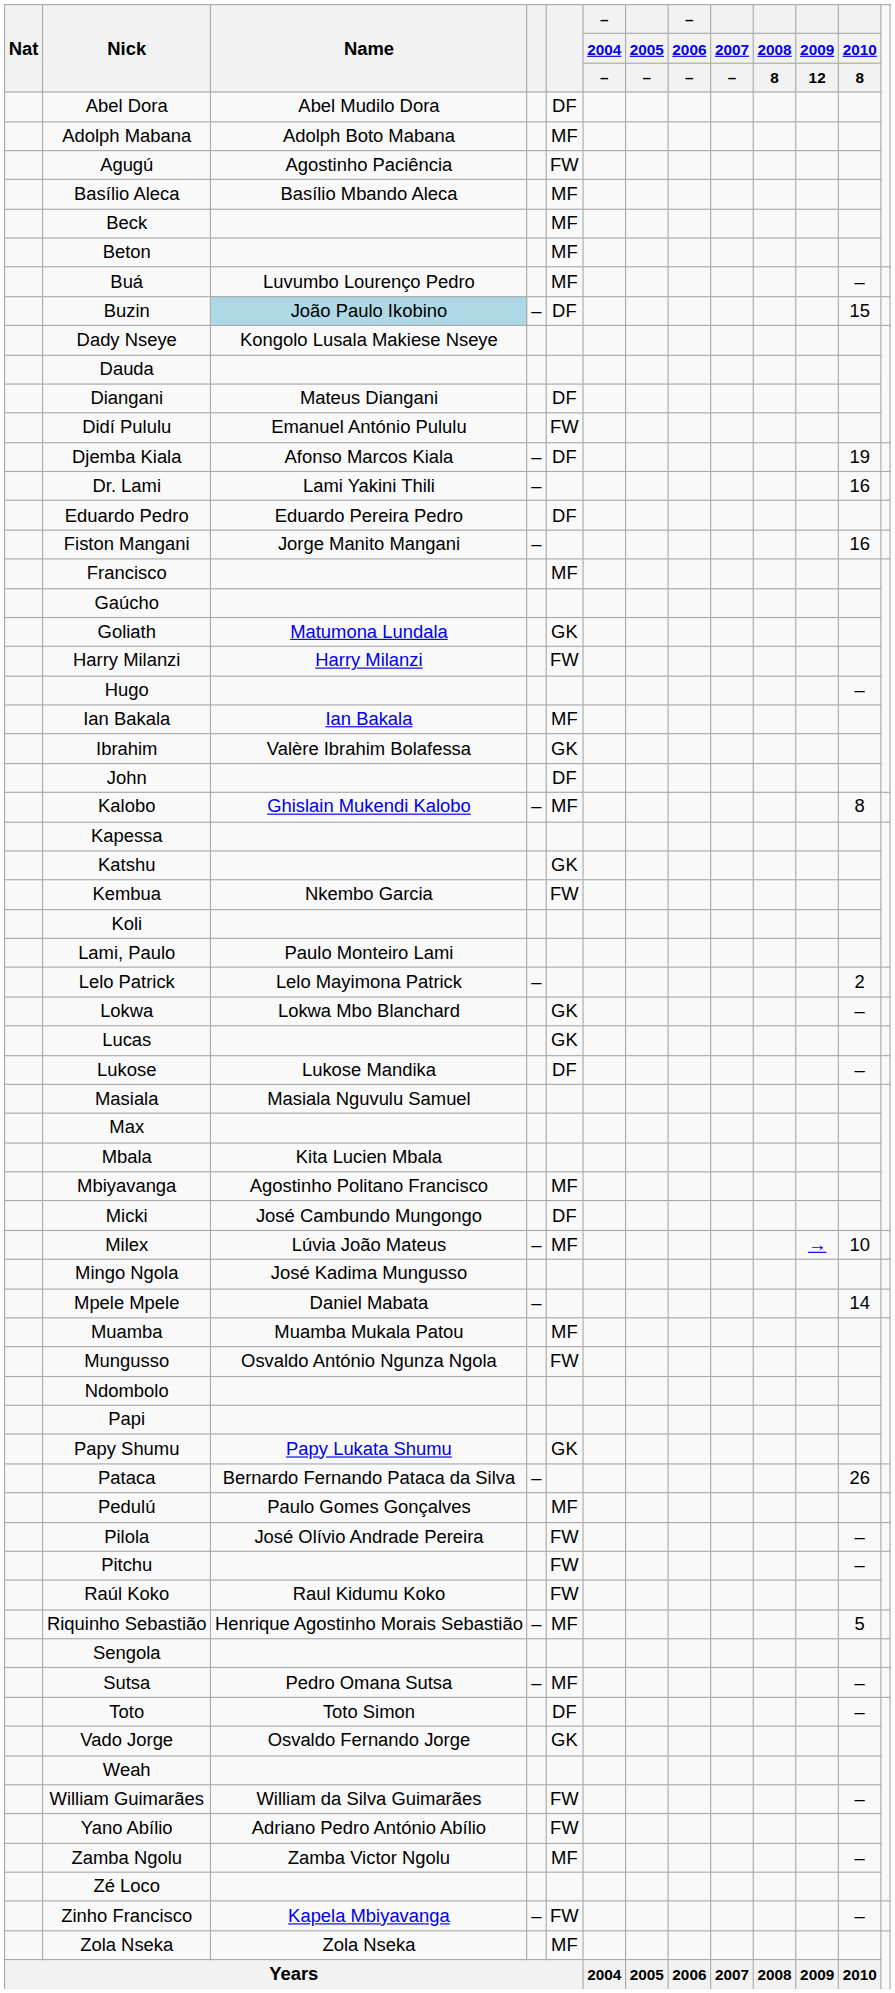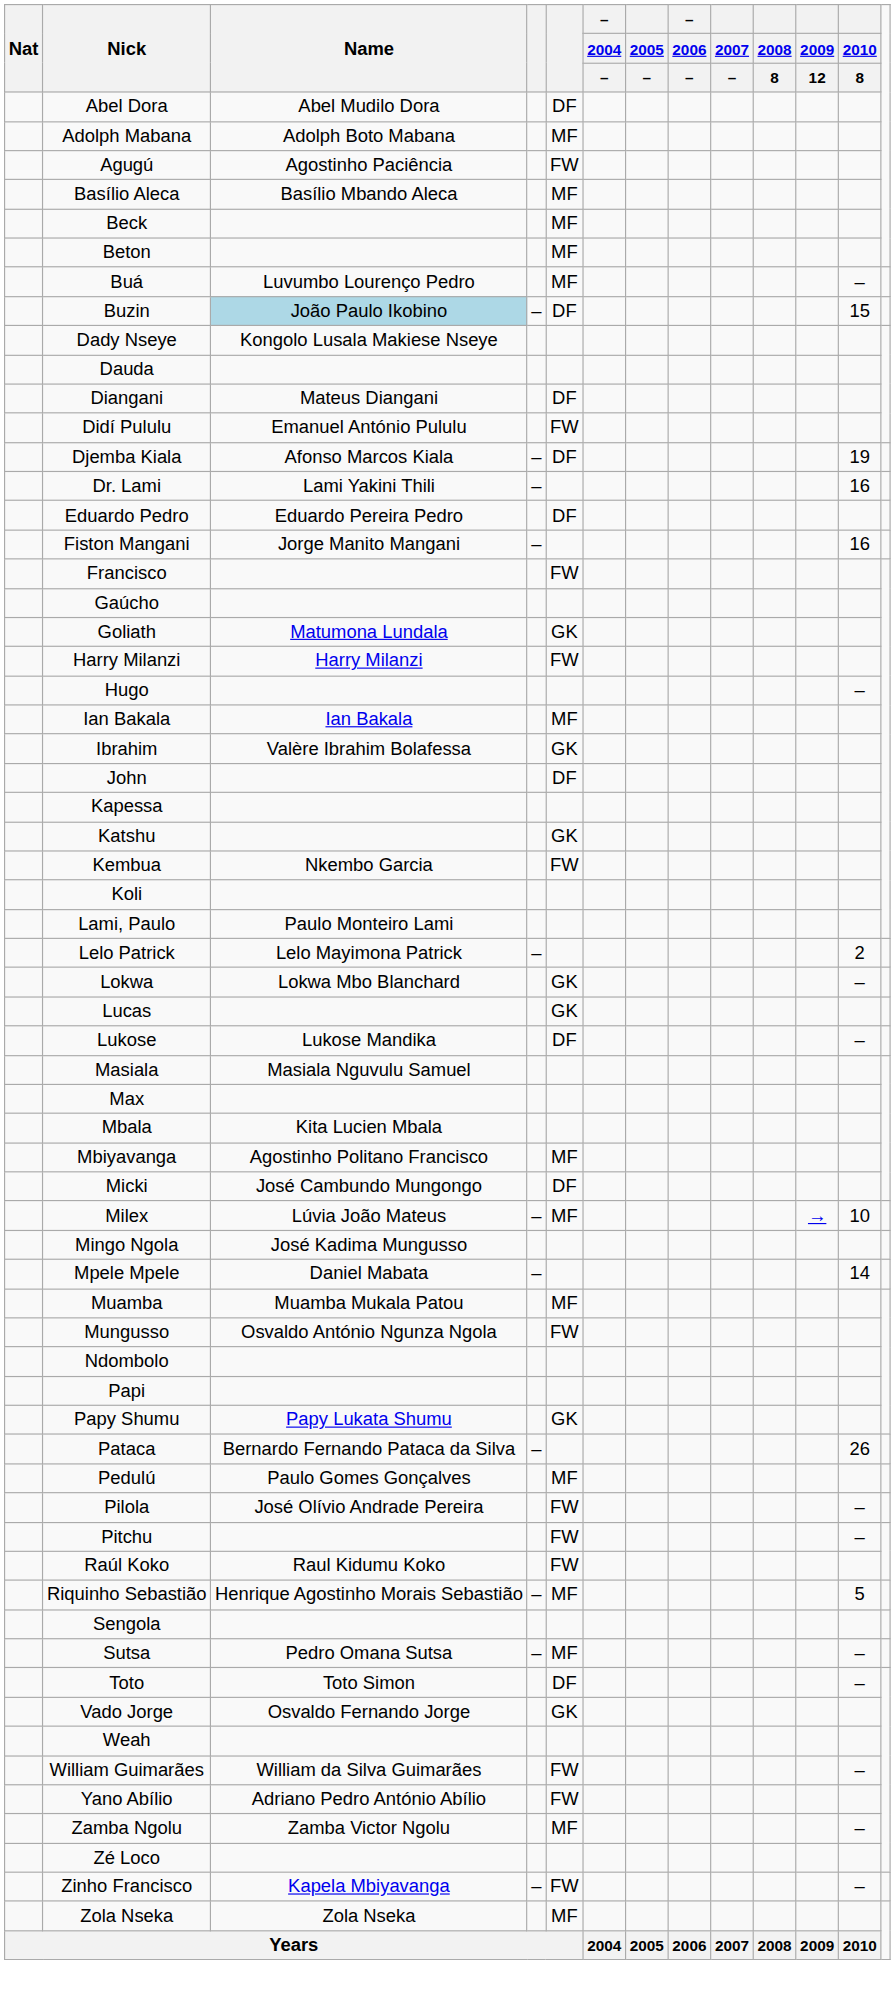 <table class="wikitable plainrowheaders sortable" style="text-align:center">
 <tr>
 <th scope="col" rowspan="3">Nat</th>
 <th scope="col" rowspan="3">Nick</th>
 <th scope="col" rowspan="3">Name</th>
 <th scope="col" rowspan="3"></th>
 <th scope="col" rowspan="3"></th>
 <th colspan="1"><small>–</small></th>
 <th colspan="1"><small></small></th>
 <th colspan="1"><small>–</small></th>
 <th colspan="1"><small></small></th>
 <th colspan="1"><small></small></th>
 <th colspan="1"><small></small></th>
 <th colspan="1"><small></small></th>
 </tr>
 <tr>
 <th colspan="1"><small><a href='#'>2004</a></small></th>
 <th colspan="1"><small><a href='#'>2005</a></small></th>
 <th colspan="1"><small><a href='#'>2006</a></small></th>
 <th colspan="1"><small><a href='#'>2007</a></small></th>
 <th colspan="1"><small><a href='#'>2008</a></small></th>
 <th colspan="1"><small><a href='#'>2009</a></small></th>
 <th colspan="1"><small><a href='#'>2010</a></small></th>
 </tr>
 <tr>
 <th scope="col" rowspan="1"><small>–</small></th>
 <th scope="col" rowspan="1"><small>–</small></th>
 <th scope="col" rowspan="1"><small>–</small></th>
 <th scope="col" rowspan="1"><small>–</small></th>
 <th scope="col" rowspan="1"><small>8</small></th>
 <th scope="col" rowspan="1"><small>12</small></th>
 <th scope="col" rowspan="1"><small>8</small></th>
 </tr>
 <tr>
 <td></td>
 <td>Abel Dora</td>
 <td>Abel Mudilo Dora</td>
 <td></td>
 <td data-sort-value="2">DF</td>
 <td></td>
 <td></td>
 <td></td>
 <td></td>
 <td></td>
 <td></td>
 <td></td>
 </tr>
 <tr>
 <td></td>
 <td>Adolph Mabana</td>
 <td>Adolph Boto Mabana</td>
 <td></td>
 <td data-sort-value="3">MF</td>
 <td></td>
 <td></td>
 <td></td>
 <td></td>
 <td></td>
 <td></td>
 <td></td>
 </tr>
 <tr>
 <td></td>
 <td>Agugú</td>
 <td>Agostinho Paciência</td>
 <td></td>
 <td data-sort-value="4">FW</td>
 <td></td>
 <td></td>
 <td></td>
 <td data-sort-value="20077"><a href='#'></a></td>
 <td></td>
 <td></td>
 <td data-sort-value="2010"><a href='#'></a></td>
 </tr>
 <tr>
 <td></td>
 <td>Basílio Aleca</td>
 <td>Basílio Mbando Aleca</td>
 <td></td>
 <td data-sort-value="3">MF</td>
 <td></td>
 <td></td>
 <td></td>
 <td data-sort-value="20077"><a href='#'></a></td>
 <td></td>
 <td></td>
 <td></td>
 </tr>
 <tr>
 <td></td>
 <td>Beck</td>
 <td></td>
 <td></td>
 <td data-sort-value="3">MF</td>
 <td></td>
 <td></td>
 <td></td>
 <td></td>
 <td></td>
 <td></td>
 <td></td>
 </tr>
 <tr>
 <td></td>
 <td>Beton</td>
 <td></td>
 <td></td>
 <td data-sort-value="3">MF</td>
 <td></td>
 <td></td>
 <td></td>
 <td></td>
 <td></td>
 <td></td>
 <td></td>
 </tr>
 <tr>
 <td></td>
 <td data-sort-value="Bua">Buá</td>
 <td>Luvumbo Lourenço Pedro</td>
 <td></td>
 <td data-sort-value="3">MF</td>
 <td></td>
 <td></td>
 <td></td>
 <td></td>
 <td></td>
 <td data-sort-value="20099"><a href='#'></a></td>
 <td data-sort-value="40">–</td>
 <td data-sort-value="2010"><a href='#'></a></td>
 </tr>
 <tr>
 <td></td>
 <td>Buzin</td>
 <td data-sort-value="Joao P" style="background: lightblue;">João Paulo Ikobino</td>
 <td data-sort-value="99">–</td>
 <td data-sort-value="2">DF</td>
 <td></td>
 <td></td>
 <td></td>
 <td></td>
 <td></td>
 <td></td>
 <td>15</td>
 <td></td>
 </tr>
 <tr>
 <td></td>
 <td>Dady Nseye</td>
 <td>Kongolo Lusala Makiese Nseye</td>
 <td></td>
 <td data-sort-value="3"></td>
 <td></td>
 <td></td>
 <td></td>
 <td></td>
 <td></td>
 <td></td>
 <td></td>
 </tr>
 <tr>
 <td></td>
 <td>Dauda</td>
 <td></td>
 <td></td>
 <td></td>
 <td></td>
 <td></td>
 <td></td>
 <td></td>
 <td></td>
 <td></td>
 <td></td>
 </tr>
 <tr>
 <td></td>
 <td>Diangani</td>
 <td>Mateus Diangani</td>
 <td></td>
 <td data-sort-value="2">DF</td>
 <td></td>
 <td></td>
 <td></td>
 <td data-sort-value="20077"><a href='#'></a></td>
 <td></td>
 <td></td>
 <td data-sort-value="2010"><a href='#'></a></td>
 </tr>
 <tr>
 <td></td>
 <td>Didí Pululu</td>
 <td>Emanuel António Pululu</td>
 <td></td>
 <td data-sort-value="4">FW</td>
 <td></td>
 <td></td>
 <td></td>
 <td></td>
 <td></td>
 <td></td>
 <td></td>
 </tr>
 <tr>
 <td></td>
 <td>Djemba Kiala</td>
 <td>Afonso Marcos Kiala</td>
 <td data-sort-value="99">–</td>
 <td data-sort-value="2">DF</td>
 <td></td>
 <td></td>
 <td></td>
 <td></td>
 <td></td>
 <td data-sort-value="20099"><a href='#'></a></td>
 <td>19</td>
 <td></td>
 </tr>
 <tr>
 <td></td>
 <td>Dr. Lami</td>
 <td>Lami Yakini Thili</td>
 <td data-sort-value="99">–</td>
 <td data-sort-value="3"></td>
 <td></td>
 <td></td>
 <td></td>
 <td></td>
 <td></td>
 <td></td>
 <td>16</td>
 <td></td>
 </tr>
 <tr>
 <td></td>
 <td>Eduardo Pedro</td>
 <td>Eduardo Pereira Pedro</td>
 <td></td>
 <td data-sort-value="2">DF</td>
 <td></td>
 <td></td>
 <td></td>
 <td></td>
 <td data-sort-value="20088"><a href='#'></a></td>
 <td></td>
 <td></td>
 </tr>
 <tr>
 <td></td>
 <td>Fiston Mangani</td>
 <td>Jorge Manito Mangani</td>
 <td data-sort-value="99">–</td>
 <td data-sort-value="2"></td>
 <td></td>
 <td></td>
 <td></td>
 <td data-sort-value="20077"><a href='#'></a></td>
 <td></td>
 <td></td>
 <td>16</td>
 <td></td>
 </tr>
 <tr>
 <td></td>
 <td>Francisco</td>
 <td></td>
 <td></td>
-<td data-sort-value="3">MF</td>
+<td data-sort-value="4">FW</td>
 <td></td>
 <td></td>
 <td></td>
 <td></td>
 <td></td>
 <td></td>
 <td></td>
 </tr>
 <tr>
 <td></td>
 <td>Gaúcho</td>
 <td></td>
 <td></td>
 <td></td>
 <td></td>
 <td></td>
 <td></td>
 <td></td>
 <td></td>
 <td></td>
 <td></td>
 </tr>
 <tr>
 <td></td>
 <td>Goliath</td>
 <td><a href='#'>Matumona Lundala</a></td>
 <td></td>
 <td data-sort-value="1">GK</td>
 <td></td>
 <td></td>
 <td></td>
 <td></td>
 <td></td>
 <td></td>
 <td></td>
 </tr>
 <tr>
 <td></td>
 <td>Harry Milanzi</td>
 <td><a href='#'>Harry Milanzi</a></td>
 <td></td>
 <td data-sort-value="4">FW</td>
 <td></td>
 <td></td>
 <td></td>
 <td></td>
 <td data-sort-value="20088"><a href='#'></a></td>
 <td></td>
 <td></td>
 </tr>
 <tr>
 <td></td>
 <td>Hugo</td>
 <td></td>
 <td></td>
 <td></td>
 <td></td>
 <td></td>
 <td></td>
 <td></td>
 <td></td>
 <td></td>
 <td data-sort-value="40">–</td>
 </tr>
 <tr>
 <td></td>
 <td>Ian Bakala</td>
 <td><a href='#'>Ian Bakala</a></td>
 <td></td>
 <td data-sort-value="3">MF</td>
 <td></td>
 <td></td>
 <td></td>
 <td></td>
 <td data-sort-value="20088"><a href='#'></a></td>
 <td></td>
 <td></td>
 </tr>
 <tr>
 <td></td>
 <td>Ibrahim</td>
 <td>Valère Ibrahim Bolafessa</td>
 <td></td>
 <td data-sort-value="1">GK</td>
 <td></td>
 <td></td>
 <td></td>
 <td></td>
 <td></td>
 <td></td>
 <td></td>
 </tr>
 <tr>
 <td></td>
 <td>John</td>
 <td></td>
 <td></td>
 <td data-sort-value="2">DF</td>
 <td></td>
 <td></td>
 <td></td>
 <td></td>
 <td></td>
 <td></td>
-<td></td>
-</tr>
-<tr>
-<td></td>
-<td>Kalobo</td>
-<td><a href='#'>Ghislain Mukendi Kalobo</a></td>
-<td data-sort-value="99">–</td>
-<td data-sort-value="3">MF</td>
-<td></td>
-<td></td>
-<td></td>
-<td></td>
-<td></td>
-<td></td>
-<td data-sort-value="08">8</td>
 <td></td>
 </tr>
 <tr>
 <td></td>
 <td>Kapessa</td>
 <td></td>
 <td></td>
 <td></td>
 <td></td>
 <td></td>
 <td></td>
 <td></td>
 <td></td>
 <td></td>
 <td></td>
 </tr>
 <tr>
 <td></td>
 <td>Katshu</td>
 <td></td>
 <td></td>
 <td data-sort-value="1">GK</td>
 <td></td>
 <td></td>
 <td></td>
 <td></td>
 <td></td>
 <td></td>
 <td></td>
 </tr>
 <tr>
 <td></td>
 <td>Kembua</td>
 <td>Nkembo Garcia</td>
 <td></td>
 <td data-sort-value="4">FW</td>
 <td></td>
 <td></td>
 <td></td>
 <td></td>
 <td></td>
 <td></td>
 <td></td>
 </tr>
 <tr>
 <td></td>
 <td>Koli</td>
 <td></td>
 <td></td>
 <td></td>
 <td></td>
 <td></td>
 <td></td>
 <td></td>
 <td></td>
 <td></td>
 <td></td>
 </tr>
 <tr>
 <td></td>
 <td>Lami, Paulo</td>
 <td>Paulo Monteiro Lami</td>
 <td></td>
 <td></td>
 <td></td>
 <td></td>
 <td></td>
 <td></td>
 <td></td>
 <td></td>
 <td data-sort-value="2010"><a href='#'></a></td>
 </tr>
 <tr>
 <td></td>
 <td>Lelo Patrick</td>
 <td>Lelo Mayimona Patrick</td>
 <td data-sort-value="99">–</td>
 <td data-sort-value="2"></td>
 <td></td>
 <td></td>
 <td></td>
 <td></td>
 <td></td>
 <td></td>
 <td data-sort-value="02">2</td>
 <td></td>
 </tr>
 <tr>
 <td></td>
 <td>Lokwa</td>
 <td>Lokwa Mbo Blanchard</td>
 <td></td>
 <td data-sort-value="1">GK</td>
 <td></td>
 <td></td>
 <td></td>
 <td></td>
 <td></td>
 <td data-sort-value="20099"><a href='#'></a></td>
 <td data-sort-value="40">–</td>
 <td data-sort-value="2011"><a href='#'></a></td>
 </tr>
 <tr>
 <td></td>
 <td>Lucas</td>
 <td></td>
 <td></td>
 <td data-sort-value="1">GK</td>
 <td></td>
 <td></td>
 <td></td>
 <td></td>
 <td></td>
 <td></td>
 <td></td>
 </tr>
 <tr>
 <td></td>
 <td>Lukose</td>
 <td>Lukose Mandika</td>
 <td></td>
 <td data-sort-value="2">DF</td>
 <td></td>
 <td></td>
 <td></td>
 <td></td>
 <td></td>
 <td data-sort-value="20099"><a href='#'></a></td>
 <td data-sort-value="40">–</td>
 <td data-sort-value="2011"><a href='#'></a></td>
 </tr>
 <tr>
 <td></td>
 <td>Masiala</td>
 <td>Masiala Nguvulu Samuel</td>
 <td></td>
 <td></td>
 <td></td>
 <td></td>
 <td data-sort-value="20066"><a href='#'></a></td>
 <td></td>
 <td data-sort-value="20088"><a href='#'></a></td>
 <td></td>
 <td></td>
 </tr>
 <tr>
 <td></td>
 <td>Max</td>
 <td></td>
 <td></td>
 <td></td>
 <td></td>
 <td></td>
 <td></td>
 <td></td>
 <td></td>
 <td></td>
 <td></td>
 </tr>
 <tr>
 <td></td>
 <td>Mbala</td>
 <td>Kita Lucien Mbala</td>
 <td></td>
 <td data-sort-value="2"></td>
 <td></td>
 <td></td>
 <td></td>
 <td></td>
 <td data-sort-value="40"></td>
 <td></td>
 <td></td>
 </tr>
 <tr>
 <td></td>
 <td>Mbiyavanga</td>
 <td>Agostinho Politano Francisco</td>
 <td></td>
 <td data-sort-value="3">MF</td>
 <td></td>
 <td></td>
 <td></td>
 <td></td>
 <td data-sort-value="40"></td>
 <td></td>
 <td></td>
 </tr>
 <tr>
 <td></td>
 <td>Micki</td>
 <td>José Cambundo Mungongo</td>
 <td></td>
 <td data-sort-value="2">DF</td>
 <td></td>
 <td></td>
 <td></td>
 <td></td>
 <td></td>
 <td data-sort-value="20099"><a href='#'></a></td>
 <td></td>
 </tr>
 <tr>
 <td></td>
 <td>Milex</td>
 <td>Lúvia João Mateus</td>
 <td data-sort-value="99">–</td>
 <td data-sort-value="3">MF</td>
 <td></td>
 <td></td>
 <td></td>
 <td></td>
 <td></td>
 <td data-sort-value="20099"><a href='#'>→</a></td>
 <td>10</td>
 <td></td>
 </tr>
 <tr>
 <td></td>
 <td>Mingo Ngola</td>
 <td>José Kadima Mungusso</td>
 <td></td>
 <td data-sort-value="3"></td>
 <td></td>
 <td></td>
 <td></td>
 <td></td>
 <td></td>
 <td></td>
 <td></td>
 </tr>
 <tr>
 <td></td>
 <td>Mpele Mpele</td>
 <td>Daniel Mabata</td>
 <td data-sort-value="99">–</td>
 <td data-sort-value="3"></td>
 <td></td>
 <td></td>
 <td></td>
 <td></td>
 <td></td>
 <td></td>
 <td>14</td>
 <td></td>
 </tr>
 <tr>
 <td></td>
 <td>Muamba</td>
 <td>Muamba Mukala Patou</td>
 <td></td>
 <td data-sort-value="3">MF</td>
 <td></td>
 <td></td>
 <td></td>
 <td></td>
 <td></td>
 <td></td>
 <td></td>
 </tr>
 <tr>
 <td></td>
 <td>Mungusso</td>
 <td>Osvaldo António Ngunza Ngola</td>
 <td></td>
 <td data-sort-value="4">FW</td>
 <td></td>
 <td></td>
 <td></td>
 <td></td>
 <td></td>
 <td data-sort-value="20099"><a href='#'></a></td>
 <td></td>
 </tr>
 <tr>
 <td></td>
 <td>Ndombolo</td>
 <td></td>
 <td></td>
 <td></td>
 <td></td>
 <td></td>
 <td></td>
 <td></td>
 <td></td>
 <td></td>
 <td></td>
 </tr>
 <tr>
 <td></td>
 <td>Papi</td>
 <td></td>
 <td></td>
 <td></td>
 <td></td>
 <td></td>
 <td></td>
 <td></td>
 <td></td>
 <td></td>
 <td></td>
 </tr>
 <tr>
 <td></td>
 <td>Papy Shumu</td>
 <td><a href='#'>Papy Lukata Shumu</a></td>
 <td></td>
 <td data-sort-value="1">GK</td>
 <td></td>
 <td></td>
 <td></td>
 <td data-sort-value="20077"><a href='#'></a></td>
 <td></td>
 <td data-sort-value="20099"><a href='#'></a></td>
 <td></td>
 </tr>
 <tr>
 <td></td>
 <td>Pataca</td>
 <td>Bernardo Fernando Pataca da Silva</td>
 <td data-sort-value="99">–</td>
 <td data-sort-value="2"></td>
 <td></td>
 <td></td>
 <td></td>
 <td></td>
 <td></td>
 <td data-sort-value="20099"><a href='#'></a></td>
 <td>26</td>
 <td></td>
 </tr>
 <tr>
 <td></td>
 <td>Pedulú</td>
 <td>Paulo Gomes Gonçalves</td>
 <td></td>
 <td data-sort-value="3">MF</td>
 <td></td>
 <td></td>
 <td></td>
 <td></td>
 <td data-sort-value="20088"><a href='#'></a></td>
 <td></td>
 <td></td>
 </tr>
 <tr>
 <td></td>
 <td>Pilola</td>
 <td>José Olívio Andrade Pereira</td>
 <td></td>
 <td data-sort-value="4">FW</td>
 <td></td>
 <td></td>
 <td></td>
 <td></td>
 <td></td>
 <td data-sort-value="20099"><a href='#'></a></td>
 <td data-sort-value="40">–</td>
 <td data-sort-value="2011"><a href='#'></a></td>
 </tr>
 <tr>
 <td></td>
 <td>Pitchu</td>
 <td></td>
 <td></td>
 <td data-sort-value="4">FW</td>
 <td></td>
 <td></td>
 <td></td>
 <td></td>
 <td></td>
 <td></td>
 <td data-sort-value="40">–</td>
 </tr>
 <tr>
 <td></td>
 <td>Raúl Koko</td>
 <td>Raul Kidumu Koko</td>
 <td></td>
 <td data-sort-value="4">FW</td>
 <td></td>
 <td></td>
 <td></td>
 <td data-sort-value="20077"><a href='#'></a></td>
 <td></td>
 <td></td>
 <td></td>
 </tr>
 <tr>
 <td></td>
 <td>Riquinho Sebastião</td>
 <td>Henrique Agostinho Morais Sebastião</td>
 <td data-sort-value="99">–</td>
 <td data-sort-value="3">MF</td>
 <td></td>
 <td></td>
 <td></td>
 <td data-sort-value="20077"><a href='#'></a></td>
 <td></td>
 <td></td>
 <td data-sort-value="05">5</td>
 <td></td>
 </tr>
 <tr>
 <td></td>
 <td>Sengola</td>
 <td></td>
 <td></td>
 <td></td>
 <td></td>
 <td></td>
 <td></td>
 <td></td>
 <td></td>
 <td></td>
 <td></td>
 </tr>
 <tr>
 <td></td>
 <td>Sutsa</td>
 <td>Pedro Omana Sutsa</td>
 <td data-sort-value="99">–</td>
 <td data-sort-value="3">MF</td>
 <td></td>
 <td></td>
 <td></td>
 <td></td>
 <td></td>
 <td></td>
 <td data-sort-value="40">–</td>
 <td></td>
 </tr>
 <tr>
 <td></td>
 <td>Toto</td>
 <td>Toto Simon</td>
 <td></td>
 <td data-sort-value="2">DF</td>
 <td></td>
 <td></td>
 <td></td>
 <td></td>
 <td data-sort-value="20088"></td>
 <td></td>
 <td data-sort-value="40">–</td>
 </tr>
 <tr>
 <td></td>
 <td>Vado Jorge</td>
 <td>Osvaldo Fernando Jorge</td>
 <td></td>
 <td data-sort-value="1">GK</td>
 <td></td>
 <td></td>
 <td></td>
 <td data-sort-value="20077"><a href='#'></a></td>
 <td></td>
 <td data-sort-value="20099"><a href='#'></a></td>
 <td></td>
 </tr>
 <tr>
 <td></td>
 <td>Weah</td>
 <td></td>
 <td></td>
 <td></td>
 <td></td>
 <td></td>
 <td></td>
 <td></td>
 <td></td>
 <td></td>
 <td></td>
 </tr>
 <tr>
 <td></td>
 <td>William Guimarães</td>
 <td>William da Silva Guimarães</td>
 <td></td>
 <td data-sort-value="4">FW</td>
 <td></td>
 <td></td>
 <td></td>
 <td></td>
 <td></td>
 <td></td>
 <td data-sort-value="40">–</td>
 </tr>
 <tr>
 <td></td>
 <td>Yano Abílio</td>
 <td>Adriano Pedro António Abílio</td>
 <td></td>
 <td data-sort-value="4">FW</td>
 <td></td>
 <td></td>
 <td></td>
 <td></td>
 <td data-sort-value="20088"><a href='#'></a></td>
 <td></td>
 <td></td>
 </tr>
 <tr>
 <td></td>
 <td>Zamba Ngolu</td>
 <td>Zamba Victor Ngolu</td>
 <td></td>
 <td data-sort-value="3">MF</td>
 <td></td>
 <td></td>
 <td></td>
 <td></td>
 <td></td>
 <td></td>
 <td data-sort-value="40">–</td>
 </tr>
 <tr>
 <td></td>
 <td data-sort-value="Ze L">Zé Loco</td>
 <td></td>
 <td></td>
 <td></td>
 <td></td>
 <td></td>
 <td></td>
 <td></td>
 <td></td>
 <td></td>
 <td></td>
 </tr>
 <tr>
 <td></td>
 <td>Zinho Francisco</td>
 <td><a href='#'>Kapela Mbiyavanga</a></td>
 <td data-sort-value="99">–</td>
 <td data-sort-value="4">FW</td>
 <td></td>
 <td></td>
 <td></td>
 <td></td>
 <td></td>
 <td></td>
 <td data-sort-value="40">–</td>
 <td></td>
 </tr>
 <tr>
 <td></td>
 <td>Zola Nseka</td>
 <td>Zola Nseka</td>
 <td></td>
 <td data-sort-value="3">MF</td>
 <td></td>
 <td></td>
 <td></td>
 <td data-sort-value="20077"><a href='#'></a></td>
 <td></td>
 <td></td>
 <td></td>
 </tr>
 <tr>
 <th colspan=5>Years</th>
 <th><small>2004</small></th>
 <th><small>2005</small></th>
 <th><small>2006</small></th>
 <th><small>2007</small></th>
 <th><small>2008</small></th>
 <th><small>2009</small></th>
 <th><small>2010</small></th>
 </tr>
 </table>
